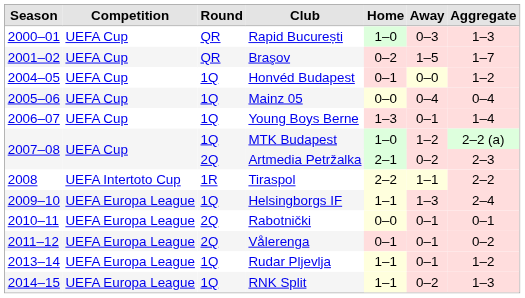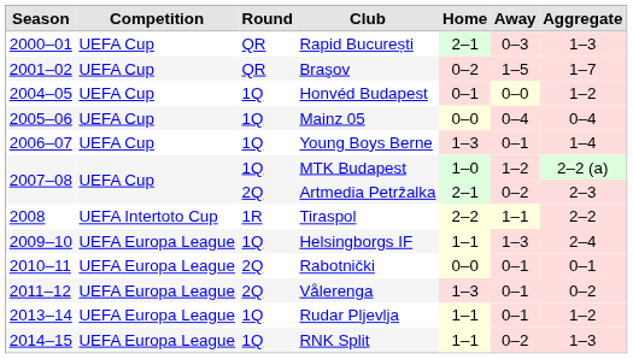 <table cellspacing="0" cellpadding="3" style="border:1px solid #AAAAAA;font-size:90%">
 <tr bgcolor="#E4E4E4">
 <th style="border-bottom:1px solid #AAAAAA">Season</th>
 <th style="border-bottom:1px solid #AAAAAA">Competition</th>
 <th style="border-bottom:1px solid #AAAAAA">Round</th>
 <th style="border-bottom:1px solid #AAAAAA">Club</th>
 <th style="border-bottom:1px solid #AAAAAA" align="center">Home</th>
 <th style="border-bottom:1px solid #AAAAAA" align="center">Away</th>
 <th style="border-bottom:1px solid #AAAAAA" align="center">Aggregate</th>
 </tr>
 <tr style="background:#FFFFFF;">
 <td><a href='#'>2000–01</a></td>
 <td><a href='#'>UEFA Cup</a></td>
 <td><a href='#'>QR</a></td>
 <td> <a href='#'>Rapid București</a></td>
-<td bgcolor="#ddffdd" align="center">1–0</td>
+<td bgcolor="#ddffdd" align="center">2–1</td>
 <td bgcolor="#ffdddd" align="center">0–3</td>
 <td bgcolor="#ffdddd" align="center">1–3</td>
 </tr>
 <tr style="background:#F5F5F5;">
 <td><a href='#'>2001–02</a></td>
 <td><a href='#'>UEFA Cup</a></td>
 <td><a href='#'>QR</a></td>
 <td> <a href='#'>Braşov</a></td>
 <td bgcolor="#ffdddd" align="center">0–2</td>
 <td bgcolor="#ffdddd" align="center">1–5</td>
 <td bgcolor="#ffdddd" align="center">1–7</td>
 </tr>
 <tr style="background:#FFFFFF;">
 <td><a href='#'>2004–05</a></td>
 <td><a href='#'>UEFA Cup</a></td>
 <td><a href='#'>1Q</a></td>
 <td> <a href='#'>Honvéd Budapest</a></td>
 <td bgcolor="#ffdddd" align="center">0–1</td>
 <td bgcolor="#ffffdd" align="center">0–0</td>
 <td bgcolor="#ffdddd" align="center">1–2</td>
 </tr>
 <tr style="background:#F5F5F5;">
 <td><a href='#'>2005–06</a></td>
 <td><a href='#'>UEFA Cup</a></td>
 <td><a href='#'>1Q</a></td>
 <td> <a href='#'>Mainz 05</a></td>
 <td bgcolor="#ffffdd" align="center">0–0</td>
 <td bgcolor="#ffdddd" align="center">0–4</td>
 <td bgcolor="#ffdddd" align="center">0–4</td>
 </tr>
 <tr style="background:#FFFFFF;">
 <td><a href='#'>2006–07</a></td>
 <td><a href='#'>UEFA Cup</a></td>
 <td><a href='#'>1Q</a></td>
 <td> <a href='#'>Young Boys Berne</a></td>
 <td bgcolor="#ffdddd" align="center">1–3</td>
 <td bgcolor="#ffdddd" align="center">0–1</td>
 <td bgcolor="#ffdddd" align="center">1–4</td>
 </tr>
 <tr style="background:#F5F5F5;">
 <td rowspan="2"><a href='#'>2007–08</a></td>
 <td rowspan="2"><a href='#'>UEFA Cup</a></td>
 <td><a href='#'>1Q</a></td>
 <td> <a href='#'>MTK Budapest</a></td>
 <td bgcolor="#ddffdd" align="center">1–0</td>
 <td bgcolor="#ffdddd" align="center">1–2</td>
 <td bgcolor="#ddffdd" align="center">2–2 (a)</td>
 </tr>
 <tr style="background:#F5F5F5;">
 <td><a href='#'>2Q</a></td>
 <td> <a href='#'>Artmedia Petržalka</a></td>
 <td bgcolor="#ddffdd" align="center">2–1</td>
 <td bgcolor="#ffdddd" align="center">0–2</td>
 <td bgcolor="#ffdddd" align="center">2–3</td>
 </tr>
 <tr style="background:#FFFFFF;">
 <td><a href='#'>2008</a></td>
 <td><a href='#'>UEFA Intertoto Cup</a></td>
 <td><a href='#'>1R</a></td>
 <td> <a href='#'>Tiraspol</a></td>
 <td bgcolor="#ffffdd" align="center">2–2</td>
 <td bgcolor="#ffffdd" align="center">1–1</td>
 <td bgcolor="#ffdddd" align="center">2–2</td>
 </tr>
 <tr style="background:#F5F5F5;">
 <td><a href='#'>2009–10</a></td>
 <td><a href='#'>UEFA Europa League</a></td>
 <td><a href='#'>1Q</a></td>
 <td> <a href='#'>Helsingborgs IF</a></td>
 <td bgcolor="#ffffdd" align="center">1–1</td>
 <td bgcolor="#ffdddd" align="center">1–3</td>
 <td bgcolor="#ffdddd" align="center">2–4</td>
 </tr>
 <tr style="background:#FFFFFF;">
 <td><a href='#'>2010–11</a></td>
 <td><a href='#'>UEFA Europa League</a></td>
 <td><a href='#'>2Q</a></td>
 <td> <a href='#'>Rabotnički</a></td>
 <td bgcolor="#ffffdd" align="center">0–0</td>
 <td bgcolor="#ffdddd" align="center">0–1</td>
 <td bgcolor="#ffdddd" align="center">0–1</td>
 </tr>
 <tr style="background:#F5F5F5;">
 <td><a href='#'>2011–12</a></td>
 <td><a href='#'>UEFA Europa League</a></td>
 <td><a href='#'>2Q</a></td>
 <td> <a href='#'>Vålerenga</a></td>
-<td bgcolor="#ffdddd" align="center">0–1</td>
+<td bgcolor="#ffdddd" align="center">1–3</td>
 <td bgcolor="#ffdddd" align="center">0–1</td>
 <td bgcolor="#ffdddd" align="center">0–2</td>
 </tr>
 <tr style="background:#FFFFFF;">
 <td><a href='#'>2013–14</a></td>
 <td><a href='#'>UEFA Europa League</a></td>
 <td><a href='#'>1Q</a></td>
 <td> <a href='#'>Rudar Pljevlja</a></td>
 <td bgcolor="#ffffdd" align="center">1–1</td>
 <td bgcolor="#ffdddd" align="center">0–1</td>
 <td bgcolor="#ffdddd" align="center">1–2</td>
 </tr>
 <tr style="background:#F5F5F5;">
 <td><a href='#'>2014–15</a></td>
 <td><a href='#'>UEFA Europa League</a></td>
 <td><a href='#'>1Q</a></td>
 <td> <a href='#'>RNK Split</a></td>
 <td bgcolor="#ffffdd" align="center">1–1</td>
 <td bgcolor="#ffdddd" align="center">0–2</td>
 <td bgcolor="#ffdddd" align="center">1–3</td>
 </tr>
 <tr>
 </tr>
 </table>
